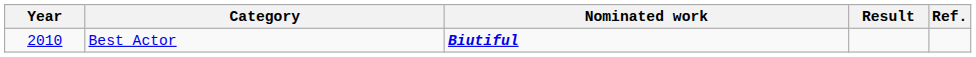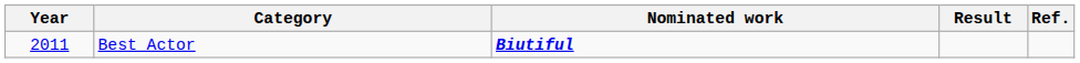 <table class=wikitable>
 <tr>
 <th scope="col" style="width:5em;">Year</th>
 <th scope="col" style="width:24em;">Category</th>
 <th scope="col" style="width:27em;">Nominated work</th>
 <th scope="col" style="width:5em;">Result</th>
 <th>Ref.</th>
 </tr>
 <tr>
-<td style="text-align:center;"><a href='#'>2010</a></td>
+<td style="text-align:center;"><a href='#'>2011</a></td>
 <td><a href='#'>Best Actor</a></td>
 <td><strong><em><a href='#'>Biutiful</a></em></strong></td>
 <td> </td>
 <td></td>
 </tr>
 </table>
